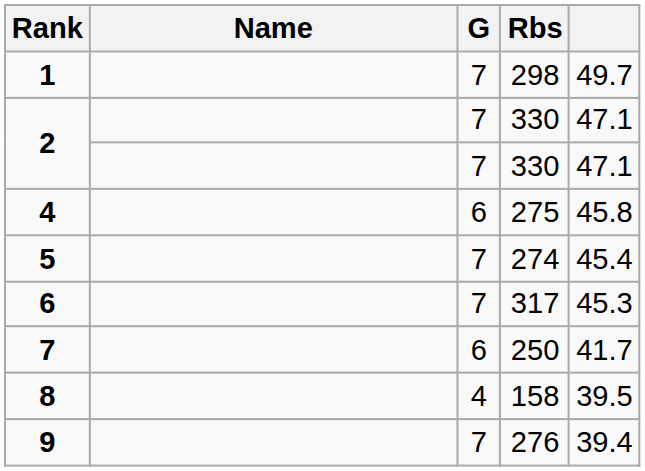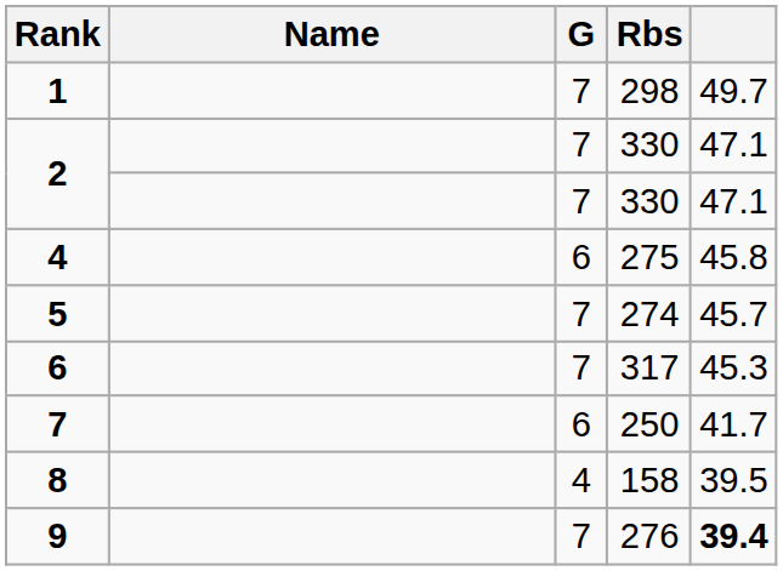 <table class="wikitable" style="text-align:center; font-size:90%;">
 <tr>
 <th width=10px>Rank</th>
 <th width=175px>Name</th>
 <th width=15px>G</th>
 <th width=10px>Rbs</th>
 <th width=10px></th>
 </tr>
 <tr>
 <td><strong>1</strong></td>
 <td align=left><strong></strong></td>
 <td>7</td>
 <td>298</td>
 <td>49.7</td>
 </tr>
 <tr>
 <td rowspan=2><strong>2</strong></td>
 <td align=left></td>
 <td>7</td>
 <td>330</td>
 <td>47.1</td>
 </tr>
 <tr>
 <td align=left></td>
 <td>7</td>
 <td>330</td>
 <td>47.1</td>
 </tr>
 <tr>
 <td><strong>4</strong></td>
 <td align=left></td>
 <td>6</td>
 <td>275</td>
 <td>45.8</td>
 </tr>
 <tr>
 <td><strong>5</strong></td>
 <td align=left></td>
 <td>7</td>
 <td>274</td>
-<td>45.4</td>
+<td>45.7</td>
 </tr>
 <tr>
 <td><strong>6</strong></td>
 <td align=left></td>
 <td>7</td>
 <td>317</td>
 <td>45.3</td>
 </tr>
 <tr>
 <td><strong>7</strong></td>
 <td align=left></td>
 <td>6</td>
 <td>250</td>
 <td>41.7</td>
 </tr>
 <tr>
 <td><strong>8</strong></td>
 <td align=left></td>
 <td>4</td>
 <td>158</td>
 <td>39.5</td>
 </tr>
 <tr>
 <td><strong>9</strong></td>
 <td align=left></td>
 <td>7</td>
 <td>276</td>
-<td>39.4</td>
+<td><strong>39.4</strong></td>
 </tr>
 </table>
